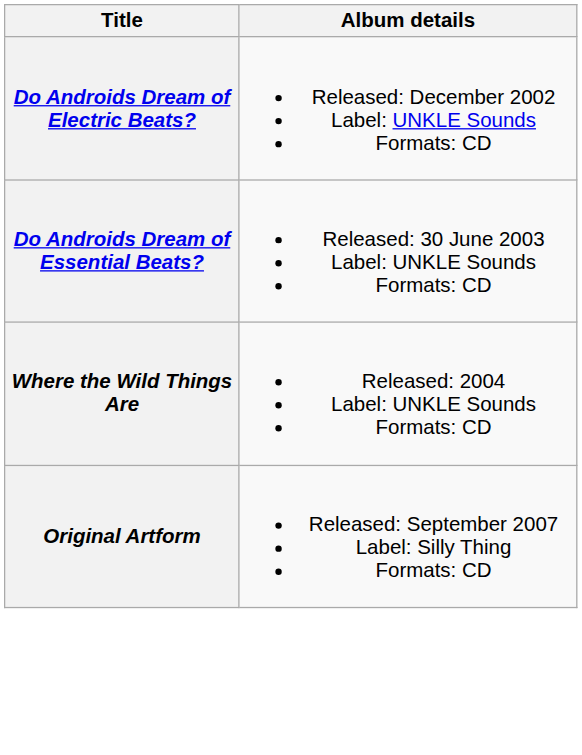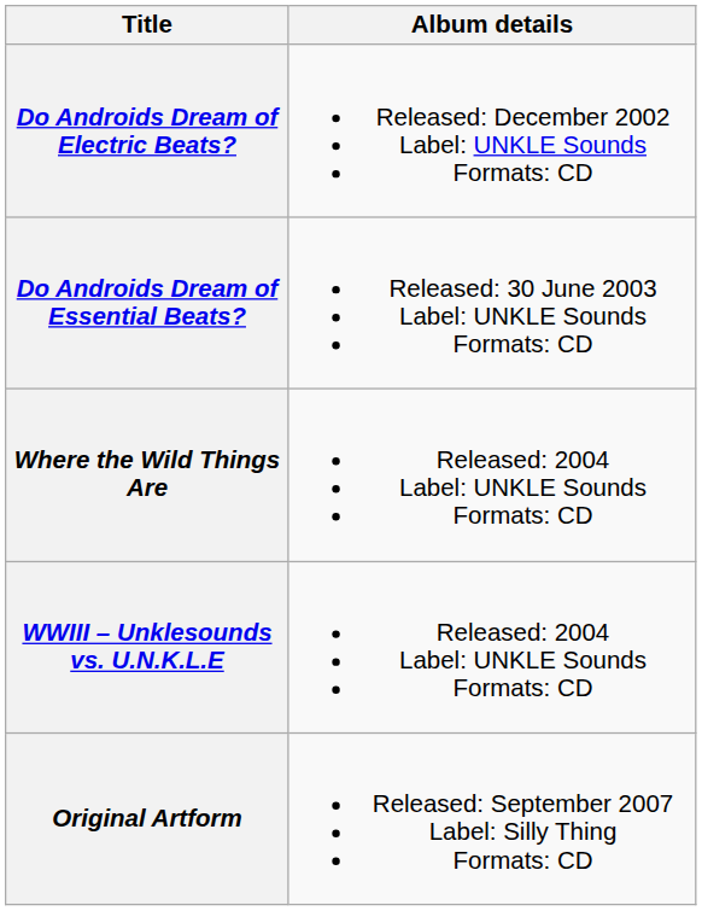 <table class="wikitable plainrowheaders" style="text-align:center;" border="1">
 <tr>
 <th scope="col" rowspan="1" style="width:11em;">Title</th>
 <th scope="col" rowspan="1" style="width:16em;">Album details</th>
 </tr>
 <tr>
 <th scope="row"><em><a href='#'>Do Androids Dream of Electric Beats?</a></em></th>
 <td><br><ul><li>Released: December 2002</li><li>Label: <a href='#'>UNKLE Sounds</a></li><li>Formats: CD</li></ul></td>
 </tr>
 <tr>
 <th scope="row"><em><a href='#'>Do Androids Dream of Essential Beats?</a></em></th>
 <td><br><ul><li>Released: 30 June 2003</li><li>Label: UNKLE Sounds</li><li>Formats: CD</li></ul></td>
 </tr>
 <tr>
 <th scope="row"><em>Where the Wild Things Are</em></th>
 <td><br><ul><li>Released: 2004</li><li>Label: UNKLE Sounds</li><li>Formats: CD</li></ul></td>
 </tr>
 <tr>
+<th scope="row"><em><a href='#'>WWIII – Unklesounds vs. U.N.K.L.E</a></em></th>
+<td><br><ul><li>Released: 2004</li><li>Label: UNKLE Sounds</li><li>Formats: CD</li></ul></td>
+</tr>
+<tr>
 <th scope="row"><em>Original Artform</em></th>
 <td><br><ul><li>Released: September 2007</li><li>Label: Silly Thing</li><li>Formats: CD</li></ul></td>
 </tr>
 </table>
